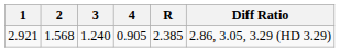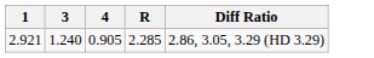 <table class=wikitable>
 <tr>
 <th>1</th>
-<th>2</th>
 <th>3</th>
 <th>4</th>
 <th>R</th>
 <th>Diff Ratio</th>
 </tr>
 <tr>
 <td>2.921</td>
-<td>1.568</td>
 <td>1.240</td>
 <td>0.905</td>
-<td>2.385</td>
+<td>2.285</td>
 <td>2.86, 3.05, 3.29 (HD 3.29)</td>
 </tr>
 </table>
